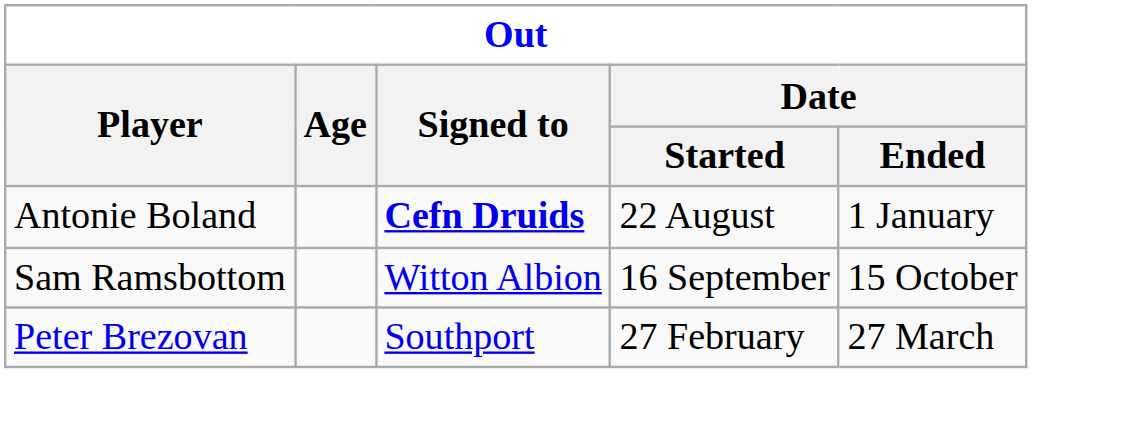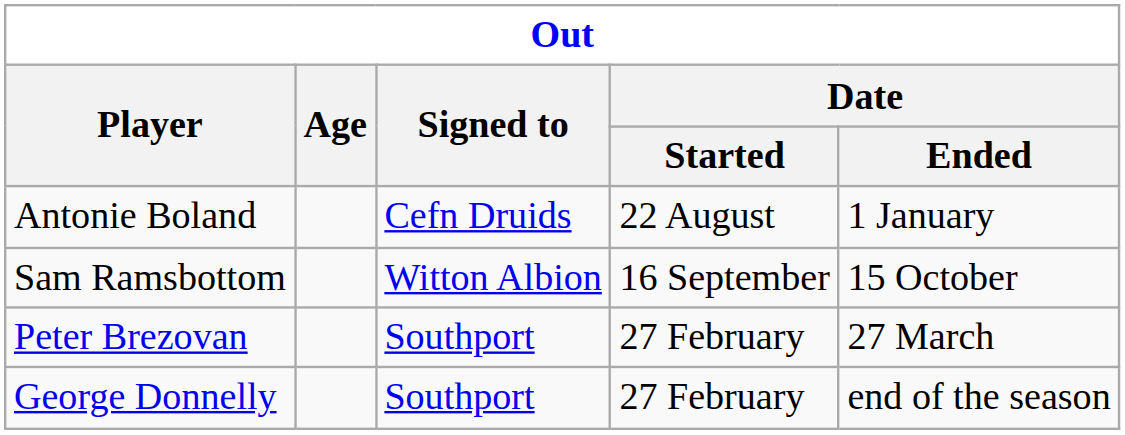 <table class="wikitable">
 <tr>
 <th colspan="5" style="background:white; color:blue; ">Out</th>
 </tr>
 <tr>
 <th rowspan="2">Player</th>
 <th rowspan="2">Age</th>
 <th rowspan="2">Signed to</th>
 <th colspan="2">Date</th>
 </tr>
 <tr>
 <th>Started</th>
 <th>Ended</th>
 </tr>
 <tr>
 <td> Antonie Boland</td>
 <td></td>
-<td><strong><a href='#'>Cefn Druids</a></strong></td>
+<td><a href='#'>Cefn Druids</a></td>
 <td>22 August</td>
 <td>1 January</td>
 </tr>
 <tr>
 <td> Sam Ramsbottom</td>
 <td></td>
 <td><a href='#'>Witton Albion</a></td>
 <td>16 September</td>
 <td>15 October</td>
 </tr>
 <tr>
 <td> <a href='#'>Peter Brezovan</a></td>
 <td></td>
 <td><a href='#'>Southport</a></td>
 <td>27 February</td>
 <td>27 March</td>
 </tr>
+<tr>
+<td> <a href='#'>George Donnelly</a></td>
+<td></td>
+<td><a href='#'>Southport</a></td>
+<td>27 February</td>
+<td>end of the season</td>
+</tr>
 </table>
